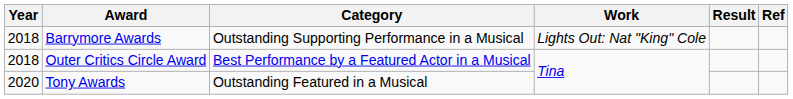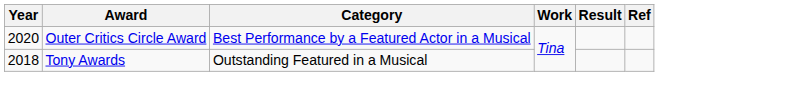 <table class="wikitable sortable">
 <tr>
 <th>Year</th>
 <th>Award</th>
 <th>Category</th>
 <th>Work</th>
 <th>Result</th>
 <th>Ref</th>
 </tr>
 <tr>
-<td>2018</td>
-<td><a href='#'>Barrymore Awards</a></td>
-<td>Outstanding Supporting Performance in a Musical</td>
-<td><em>Lights Out: Nat "King" Cole</em></td>
-<td></td>
-<td></td>
-</tr>
-<tr>
-<td>2018</td>
+<td>2020</td>
 <td><a href='#'>Outer Critics Circle Award</a></td>
 <td><a href='#'>Best Performance by a Featured Actor in a Musical</a></td>
 <td rowspan="2"><em><a href='#'>Tina</a></em></td>
 <td></td>
 <td></td>
 </tr>
 <tr>
-<td>2020</td>
+<td>2018</td>
 <td><a href='#'>Tony Awards</a></td>
 <td>Outstanding Featured in a Musical</td>
 <td></td>
 <td></td>
 </tr>
 </table>
